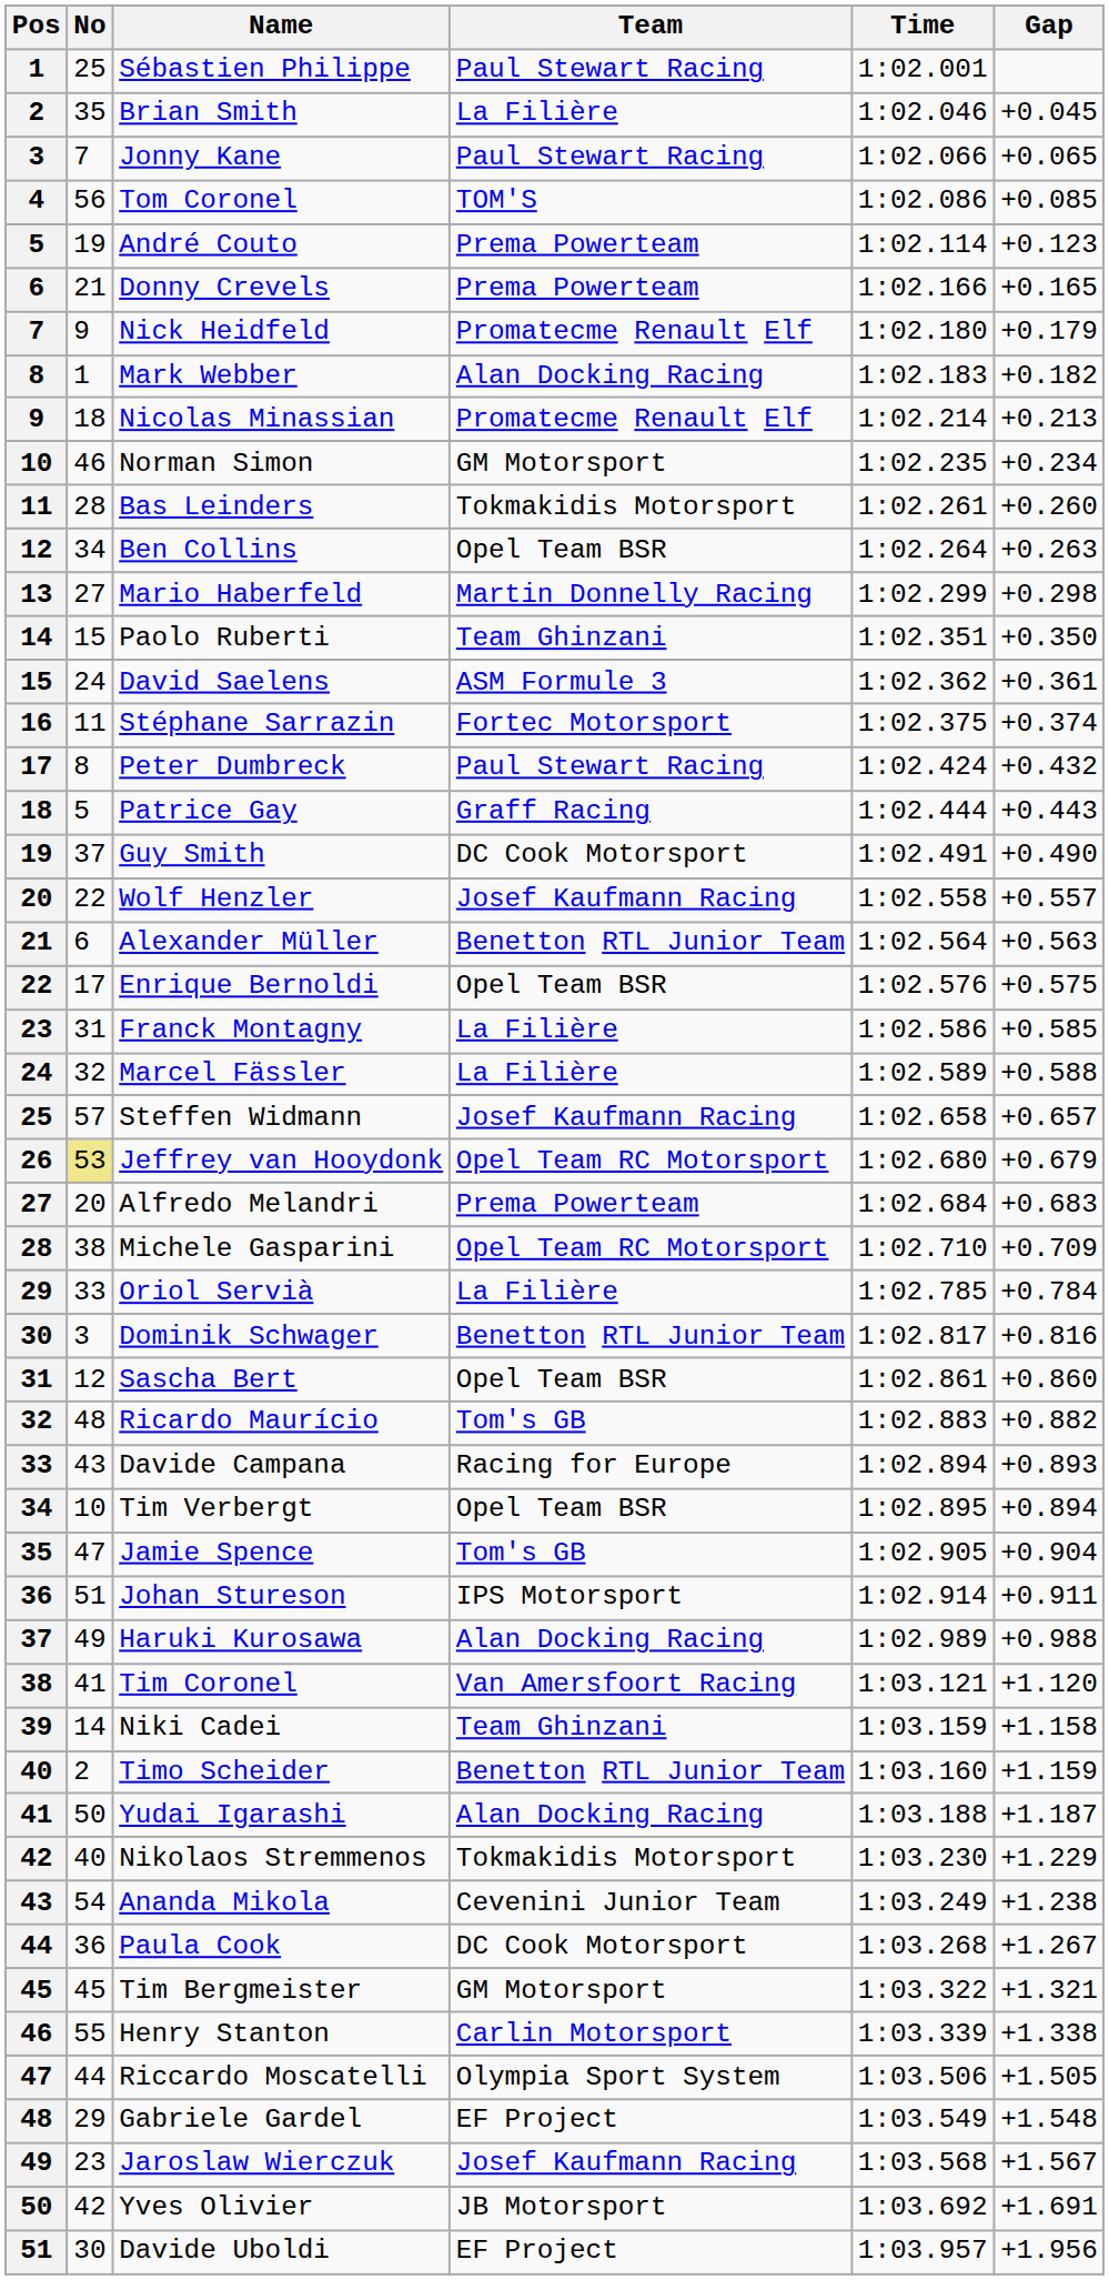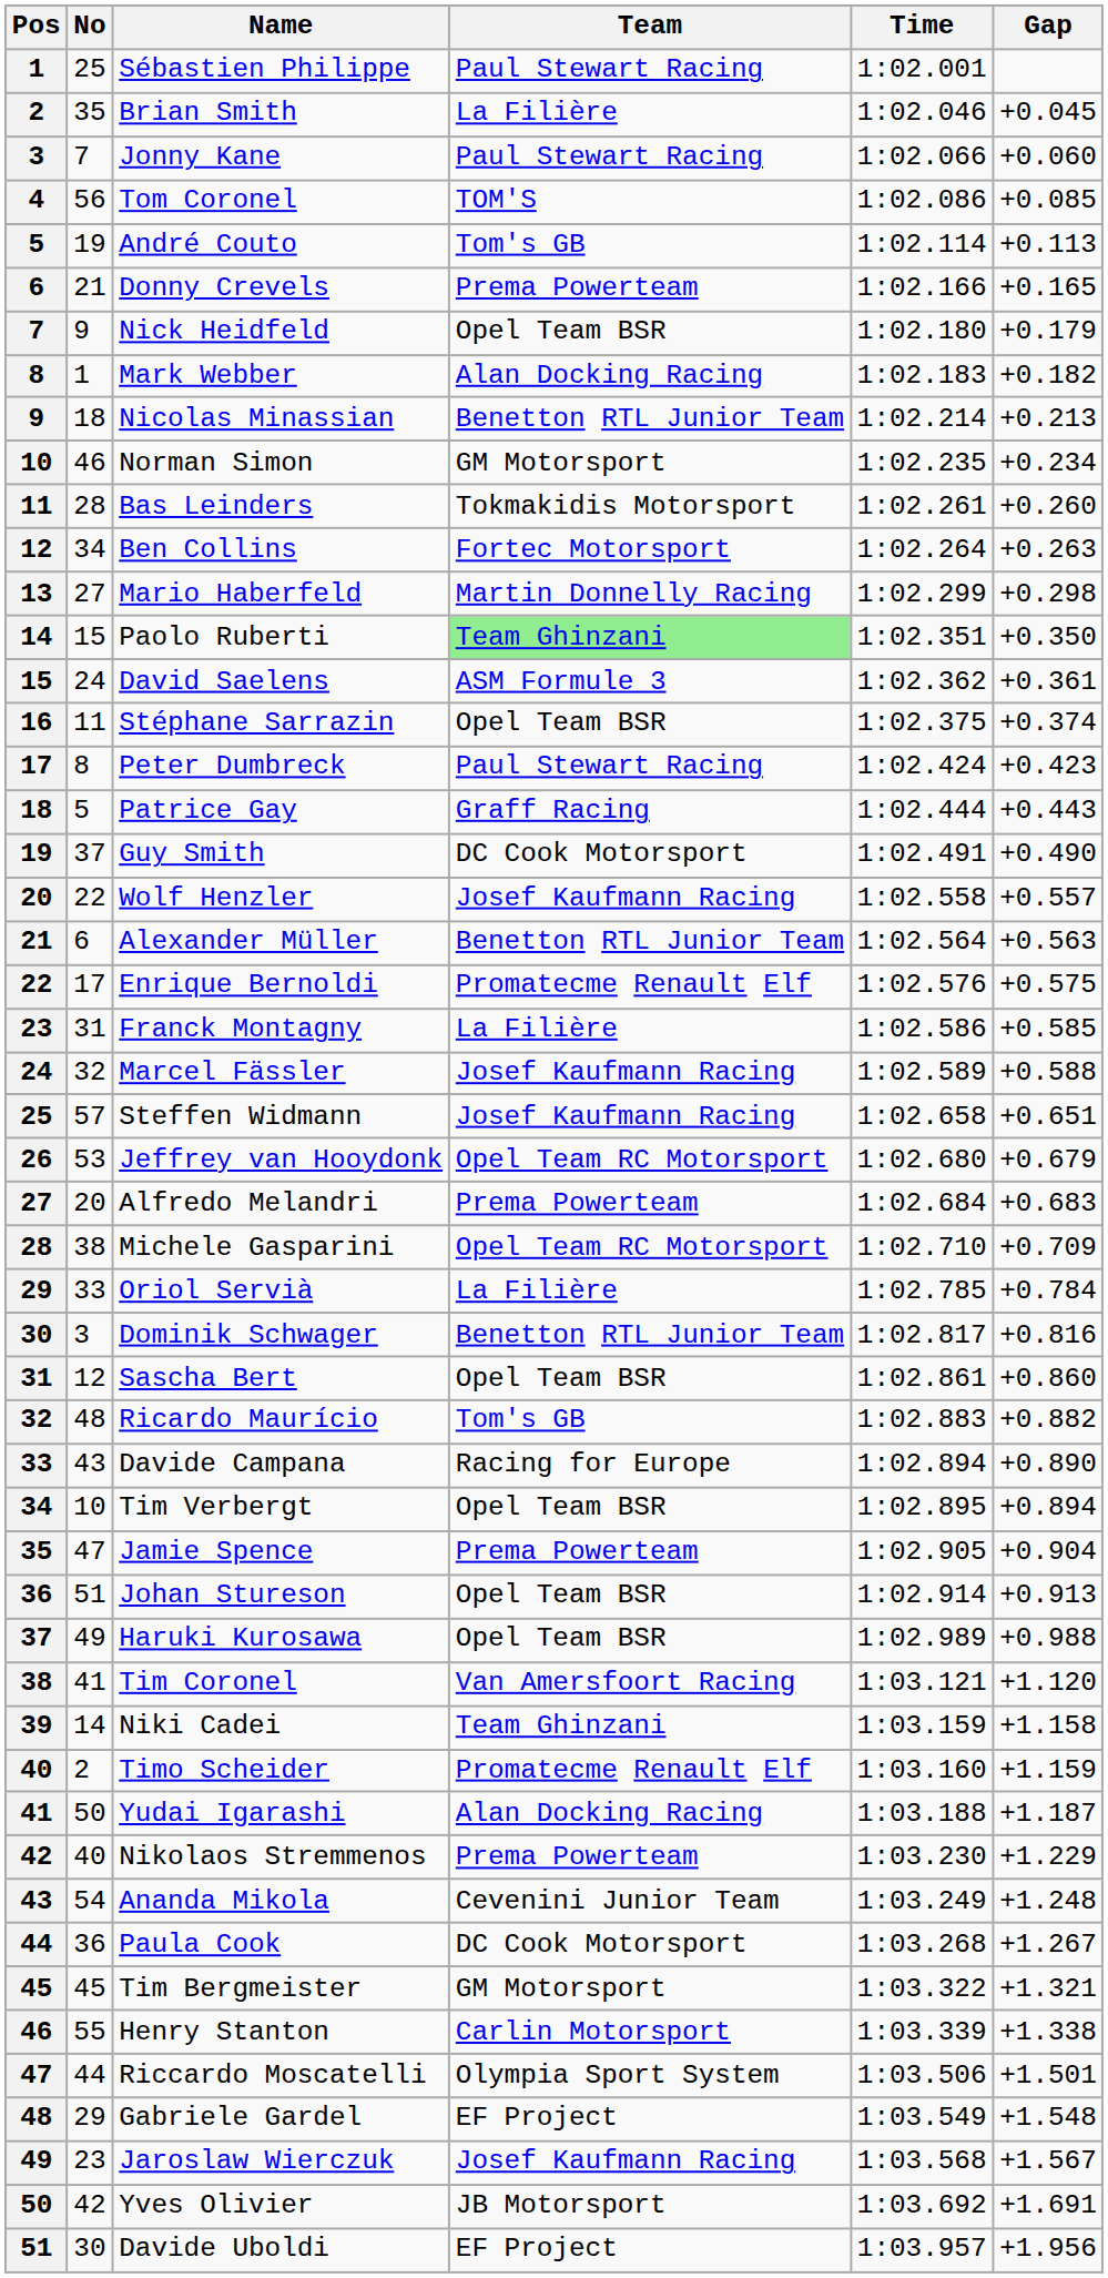 <table class="wikitable" style="font-size: 95%">
 <tr>
 <th>Pos</th>
 <th>No</th>
 <th>Name</th>
 <th>Team</th>
 <th>Time</th>
 <th>Gap</th>
 </tr>
 <tr>
 <th>1</th>
 <td>25</td>
 <td> <a href='#'>Sébastien Philippe</a></td>
 <td><a href='#'>Paul Stewart Racing</a></td>
 <td>1:02.001</td>
 <td></td>
 </tr>
 <tr>
 <th>2</th>
 <td>35</td>
 <td> <a href='#'>Brian Smith</a></td>
 <td><a href='#'>La Filière</a></td>
 <td>1:02.046</td>
 <td>+0.045</td>
 </tr>
 <tr>
 <th>3</th>
 <td>7</td>
 <td> <a href='#'>Jonny Kane</a></td>
 <td><a href='#'>Paul Stewart Racing</a></td>
 <td>1:02.066</td>
-<td>+0.065</td>
+<td>+0.060</td>
 </tr>
 <tr>
 <th>4</th>
 <td>56</td>
 <td> <a href='#'>Tom Coronel</a></td>
 <td><a href='#'>TOM'S</a></td>
 <td>1:02.086</td>
 <td>+0.085</td>
 </tr>
 <tr>
 <th>5</th>
 <td>19</td>
 <td> <a href='#'>André Couto</a></td>
-<td><a href='#'>Prema Powerteam</a></td>
+<td><a href='#'>Tom's GB</a></td>
 <td>1:02.114</td>
-<td>+0.123</td>
+<td>+0.113</td>
 </tr>
 <tr>
 <th>6</th>
 <td>21</td>
 <td> <a href='#'>Donny Crevels</a></td>
 <td><a href='#'>Prema Powerteam</a></td>
 <td>1:02.166</td>
 <td>+0.165</td>
 </tr>
 <tr>
 <th>7</th>
 <td>9</td>
 <td> <a href='#'>Nick Heidfeld</a></td>
-<td><a href='#'>Promatecme</a> <a href='#'>Renault</a> <a href='#'>Elf</a></td>
+<td>Opel Team BSR</td>
 <td>1:02.180</td>
 <td>+0.179</td>
 </tr>
 <tr>
 <th>8</th>
 <td>1</td>
 <td> <a href='#'>Mark Webber</a></td>
 <td><a href='#'>Alan Docking Racing</a></td>
 <td>1:02.183</td>
 <td>+0.182</td>
 </tr>
 <tr>
 <th>9</th>
 <td>18</td>
 <td> <a href='#'>Nicolas Minassian</a></td>
-<td><a href='#'>Promatecme</a> <a href='#'>Renault</a> <a href='#'>Elf</a></td>
+<td><a href='#'>Benetton</a> <a href='#'>RTL Junior Team</a></td>
 <td>1:02.214</td>
 <td>+0.213</td>
 </tr>
 <tr>
 <th>10</th>
 <td>46</td>
 <td> Norman Simon</td>
 <td>GM Motorsport</td>
 <td>1:02.235</td>
 <td>+0.234</td>
 </tr>
 <tr>
 <th>11</th>
 <td>28</td>
 <td> <a href='#'>Bas Leinders</a></td>
 <td>Tokmakidis Motorsport</td>
 <td>1:02.261</td>
 <td>+0.260</td>
 </tr>
 <tr>
 <th>12</th>
 <td>34</td>
 <td> <a href='#'>Ben Collins</a></td>
-<td>Opel Team BSR</td>
+<td><a href='#'>Fortec Motorsport</a></td>
 <td>1:02.264</td>
 <td>+0.263</td>
 </tr>
 <tr>
 <th>13</th>
 <td>27</td>
 <td> <a href='#'>Mario Haberfeld</a></td>
 <td><a href='#'>Martin Donnelly Racing</a></td>
 <td>1:02.299</td>
 <td>+0.298</td>
 </tr>
 <tr>
 <th>14</th>
 <td>15</td>
 <td> Paolo Ruberti</td>
-<td><a href='#'>Team Ghinzani</a></td>
+<td style="background: lightgreen;"><a href='#'>Team Ghinzani</a></td>
 <td>1:02.351</td>
 <td>+0.350</td>
 </tr>
 <tr>
 <th>15</th>
 <td>24</td>
 <td> <a href='#'>David Saelens</a></td>
 <td><a href='#'>ASM Formule 3</a></td>
 <td>1:02.362</td>
 <td>+0.361</td>
 </tr>
 <tr>
 <th>16</th>
 <td>11</td>
 <td> <a href='#'>Stéphane Sarrazin</a></td>
-<td><a href='#'>Fortec Motorsport</a></td>
+<td>Opel Team BSR</td>
 <td>1:02.375</td>
 <td>+0.374</td>
 </tr>
 <tr>
 <th>17</th>
 <td>8</td>
 <td> <a href='#'>Peter Dumbreck</a></td>
 <td><a href='#'>Paul Stewart Racing</a></td>
 <td>1:02.424</td>
-<td>+0.432</td>
+<td>+0.423</td>
 </tr>
 <tr>
 <th>18</th>
 <td>5</td>
 <td> <a href='#'>Patrice Gay</a></td>
 <td><a href='#'>Graff Racing</a></td>
 <td>1:02.444</td>
 <td>+0.443</td>
 </tr>
 <tr>
 <th>19</th>
 <td>37</td>
 <td> <a href='#'>Guy Smith</a></td>
 <td>DC Cook Motorsport</td>
 <td>1:02.491</td>
 <td>+0.490</td>
 </tr>
 <tr>
 <th>20</th>
 <td>22</td>
 <td> <a href='#'>Wolf Henzler</a></td>
 <td><a href='#'>Josef Kaufmann Racing</a></td>
 <td>1:02.558</td>
 <td>+0.557</td>
 </tr>
 <tr>
 <th>21</th>
 <td>6</td>
 <td> <a href='#'>Alexander Müller</a></td>
 <td><a href='#'>Benetton</a> <a href='#'>RTL Junior Team</a></td>
 <td>1:02.564</td>
 <td>+0.563</td>
 </tr>
 <tr>
 <th>22</th>
 <td>17</td>
 <td> <a href='#'>Enrique Bernoldi</a></td>
-<td>Opel Team BSR</td>
+<td><a href='#'>Promatecme</a> <a href='#'>Renault</a> <a href='#'>Elf</a></td>
 <td>1:02.576</td>
 <td>+0.575</td>
 </tr>
 <tr>
 <th>23</th>
 <td>31</td>
 <td> <a href='#'>Franck Montagny</a></td>
 <td><a href='#'>La Filière</a></td>
 <td>1:02.586</td>
 <td>+0.585</td>
 </tr>
 <tr>
 <th>24</th>
 <td>32</td>
 <td> <a href='#'>Marcel Fässler</a></td>
-<td><a href='#'>La Filière</a></td>
+<td><a href='#'>Josef Kaufmann Racing</a></td>
 <td>1:02.589</td>
 <td>+0.588</td>
 </tr>
 <tr>
 <th>25</th>
 <td>57</td>
 <td> Steffen Widmann</td>
 <td><a href='#'>Josef Kaufmann Racing</a></td>
 <td>1:02.658</td>
-<td>+0.657</td>
+<td>+0.651</td>
 </tr>
 <tr>
 <th>26</th>
-<td style="background: khaki;">53</td>
+<td>53</td>
 <td> <a href='#'>Jeffrey van Hooydonk</a></td>
 <td><a href='#'>Opel Team RC Motorsport</a></td>
 <td>1:02.680</td>
 <td>+0.679</td>
 </tr>
 <tr>
 <th>27</th>
 <td>20</td>
 <td> Alfredo Melandri</td>
 <td><a href='#'>Prema Powerteam</a></td>
 <td>1:02.684</td>
 <td>+0.683</td>
 </tr>
 <tr>
 <th>28</th>
 <td>38</td>
 <td> Michele Gasparini</td>
 <td><a href='#'>Opel Team RC Motorsport</a></td>
 <td>1:02.710</td>
 <td>+0.709</td>
 </tr>
 <tr>
 <th>29</th>
 <td>33</td>
 <td> <a href='#'>Oriol Servià</a></td>
 <td><a href='#'>La Filière</a></td>
 <td>1:02.785</td>
 <td>+0.784</td>
 </tr>
 <tr>
 <th>30</th>
 <td>3</td>
 <td> <a href='#'>Dominik Schwager</a></td>
 <td><a href='#'>Benetton</a> <a href='#'>RTL Junior Team</a></td>
 <td>1:02.817</td>
 <td>+0.816</td>
 </tr>
 <tr>
 <th>31</th>
 <td>12</td>
 <td> <a href='#'>Sascha Bert</a></td>
 <td>Opel Team BSR</td>
 <td>1:02.861</td>
 <td>+0.860</td>
 </tr>
 <tr>
 <th>32</th>
 <td>48</td>
 <td> <a href='#'>Ricardo Maurício</a></td>
 <td><a href='#'>Tom's GB</a></td>
 <td>1:02.883</td>
 <td>+0.882</td>
 </tr>
 <tr>
 <th>33</th>
 <td>43</td>
 <td> Davide Campana</td>
 <td>Racing for Europe</td>
 <td>1:02.894</td>
-<td>+0.893</td>
+<td>+0.890</td>
 </tr>
 <tr>
 <th>34</th>
 <td>10</td>
 <td> Tim Verbergt</td>
 <td>Opel Team BSR</td>
 <td>1:02.895</td>
 <td>+0.894</td>
 </tr>
 <tr>
 <th>35</th>
 <td>47</td>
 <td> <a href='#'>Jamie Spence</a></td>
-<td><a href='#'>Tom's GB</a></td>
+<td><a href='#'>Prema Powerteam</a></td>
 <td>1:02.905</td>
 <td>+0.904</td>
 </tr>
 <tr>
 <th>36</th>
 <td>51</td>
 <td> <a href='#'>Johan Stureson</a></td>
-<td>IPS Motorsport</td>
+<td>Opel Team BSR</td>
 <td>1:02.914</td>
-<td>+0.911</td>
+<td>+0.913</td>
 </tr>
 <tr>
 <th>37</th>
 <td>49</td>
 <td> <a href='#'>Haruki Kurosawa</a></td>
-<td><a href='#'>Alan Docking Racing</a></td>
+<td>Opel Team BSR</td>
 <td>1:02.989</td>
 <td>+0.988</td>
 </tr>
 <tr>
 <th>38</th>
 <td>41</td>
 <td> <a href='#'>Tim Coronel</a></td>
 <td><a href='#'>Van Amersfoort Racing</a></td>
 <td>1:03.121</td>
 <td>+1.120</td>
 </tr>
 <tr>
 <th>39</th>
 <td>14</td>
 <td> Niki Cadei</td>
 <td><a href='#'>Team Ghinzani</a></td>
 <td>1:03.159</td>
 <td>+1.158</td>
 </tr>
 <tr>
 <th>40</th>
 <td>2</td>
 <td> <a href='#'>Timo Scheider</a></td>
-<td><a href='#'>Benetton</a> <a href='#'>RTL Junior Team</a></td>
+<td><a href='#'>Promatecme</a> <a href='#'>Renault</a> <a href='#'>Elf</a></td>
 <td>1:03.160</td>
 <td>+1.159</td>
 </tr>
 <tr>
 <th>41</th>
 <td>50</td>
 <td> <a href='#'>Yudai Igarashi</a></td>
 <td><a href='#'>Alan Docking Racing</a></td>
 <td>1:03.188</td>
 <td>+1.187</td>
 </tr>
 <tr>
 <th>42</th>
 <td>40</td>
 <td> Nikolaos Stremmenos</td>
-<td>Tokmakidis Motorsport</td>
+<td><a href='#'>Prema Powerteam</a></td>
 <td>1:03.230</td>
 <td>+1.229</td>
 </tr>
 <tr>
 <th>43</th>
 <td>54</td>
 <td> <a href='#'>Ananda Mikola</a></td>
 <td>Cevenini Junior Team</td>
 <td>1:03.249</td>
-<td>+1.238</td>
+<td>+1.248</td>
 </tr>
 <tr>
 <th>44</th>
 <td>36</td>
 <td> <a href='#'>Paula Cook</a></td>
 <td>DC Cook Motorsport</td>
 <td>1:03.268</td>
 <td>+1.267</td>
 </tr>
 <tr>
 <th>45</th>
 <td>45</td>
 <td> Tim Bergmeister</td>
 <td>GM Motorsport</td>
 <td>1:03.322</td>
 <td>+1.321</td>
 </tr>
 <tr>
 <th>46</th>
 <td>55</td>
 <td> Henry Stanton</td>
 <td><a href='#'>Carlin Motorsport</a></td>
 <td>1:03.339</td>
 <td>+1.338</td>
 </tr>
 <tr>
 <th>47</th>
 <td>44</td>
 <td> Riccardo Moscatelli</td>
 <td>Olympia Sport System</td>
 <td>1:03.506</td>
-<td>+1.505</td>
+<td>+1.501</td>
 </tr>
 <tr>
 <th>48</th>
 <td>29</td>
 <td> Gabriele Gardel</td>
 <td>EF Project</td>
 <td>1:03.549</td>
 <td>+1.548</td>
 </tr>
 <tr>
 <th>49</th>
 <td>23</td>
 <td> <a href='#'>Jaroslaw Wierczuk</a></td>
 <td><a href='#'>Josef Kaufmann Racing</a></td>
 <td>1:03.568</td>
 <td>+1.567</td>
 </tr>
 <tr>
 <th>50</th>
 <td>42</td>
 <td> Yves Olivier</td>
 <td>JB Motorsport</td>
 <td>1:03.692</td>
 <td>+1.691</td>
 </tr>
 <tr>
 <th>51</th>
 <td>30</td>
 <td> Davide Uboldi</td>
 <td>EF Project</td>
 <td>1:03.957</td>
 <td>+1.956</td>
 </tr>
 </table>
